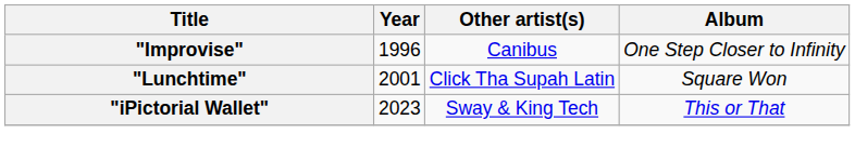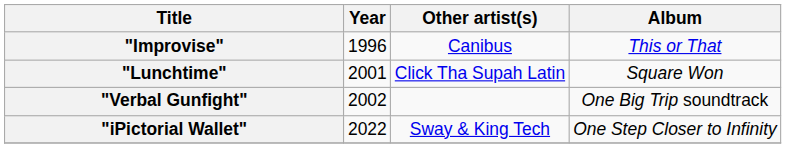 <table class="wikitable plainrowheaders" style="text-align:center;" border="1">
 <tr>
 <th scope="col" style="width:19em;">Title</th>
 <th scope="col">Year</th>
 <th scope="col">Other artist(s)</th>
 <th scope="col">Album</th>
 </tr>
 <tr>
 <th scope="row">"Improvise"</th>
 <td>1996</td>
 <td><a href='#'>Canibus</a></td>
-<td><em>One Step Closer to Infinity</em></td>
+<td><em><a href='#'>This or That</a></em></td>
 </tr>
 <tr>
 <th scope="row">"Lunchtime"</th>
 <td>2001</td>
 <td><a href='#'>Click Tha Supah Latin</a></td>
 <td><em>Square Won</em></td>
 </tr>
 <tr>
+<th scope="row">"Verbal Gunfight"</th>
+<td>2002</td>
+<td></td>
+<td><em>One Big Trip</em> soundtrack</td>
+</tr>
+<tr>
 <th scope="row">"iPictorial Wallet"</th>
-<td>2023</td>
+<td>2022</td>
 <td><a href='#'>Sway & King Tech</a></td>
-<td><em><a href='#'>This or That</a></em></td>
+<td><em>One Step Closer to Infinity</em></td>
 </tr>
 <tr>
 </tr>
 </table>
